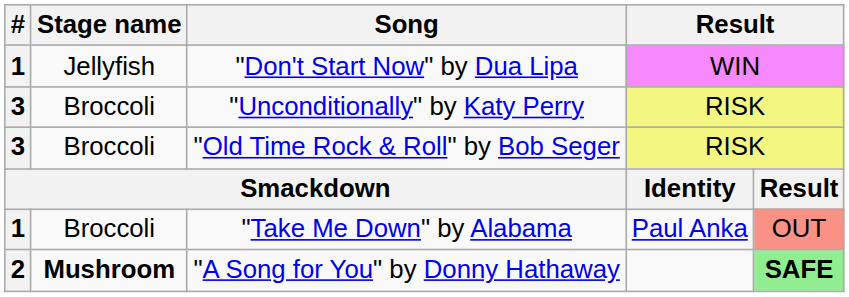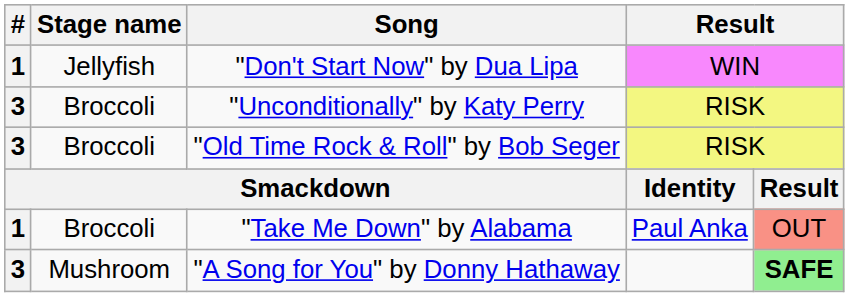 <table class="wikitable plainrowheaders" style="text-align: center;">
 <tr>
 <th>#</th>
 <th>Stage name</th>
 <th>Song</th>
 <th colspan=2>Result</th>
 </tr>
 <tr>
 <th>1</th>
 <td>Jellyfish</td>
 <td>"<a href='#'>Don't Start Now</a>" by <a href='#'>Dua Lipa</a></td>
 <td colspan="2" bgcolor=#F888FD>WIN</td>
 </tr>
 <tr>
 <th>3</th>
 <td>Broccoli</td>
 <td>"<a href='#'>Unconditionally</a>" by <a href='#'>Katy Perry</a></td>
 <td colspan="2"  bgcolor="#F3F781">RISK</td>
 </tr>
 <tr>
 <th>3</th>
 <td>Broccoli</td>
 <td>"<a href='#'>Old Time Rock & Roll</a>" by <a href='#'>Bob Seger</a></td>
 <td colspan="2"  bgcolor="#F3F781">RISK</td>
 </tr>
 <tr>
 <th colspan="3">Smackdown</th>
 <th>Identity</th>
 <th>Result</th>
 </tr>
 <tr>
 <th>1</th>
 <td>Broccoli</td>
 <td>"<a href='#'>Take Me Down</a>" by <a href='#'>Alabama</a></td>
 <td><a href='#'>Paul Anka</a></td>
 <td bgcolor=#F99185>OUT</td>
 </tr>
 <tr>
-<th>2</th>
-<td><strong>Mushroom</strong></td>
+<th>3</th>
+<td>Mushroom</td>
 <td>"<a href='#'>A Song for You</a>" by <a href='#'>Donny Hathaway</a></td>
 <td></td>
 <td bgcolor=lightgreen><strong>SAFE</strong></td>
 </tr>
 </table>
